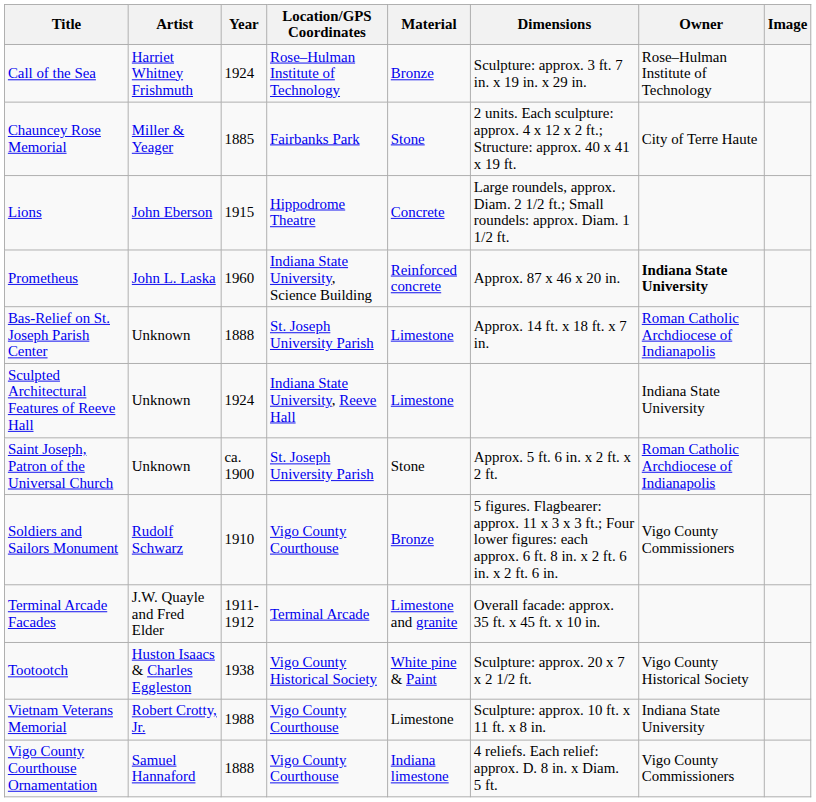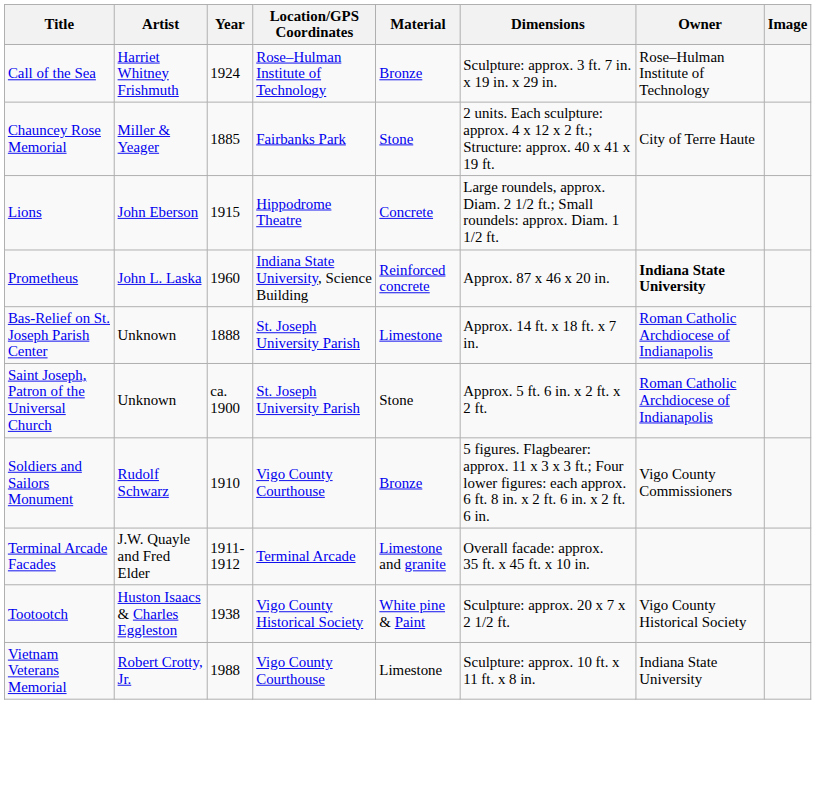 <table class="wikitable sortable">
 <tr>
 <th>Title</th>
 <th>Artist</th>
 <th>Year</th>
 <th>Location/GPS Coordinates</th>
 <th>Material</th>
 <th>Dimensions</th>
 <th>Owner</th>
 <th>Image</th>
 </tr>
 <tr>
 <td><a href='#'>Call of the Sea</a></td>
 <td><a href='#'>Harriet Whitney Frishmuth</a></td>
 <td>1924</td>
 <td><a href='#'>Rose–Hulman Institute of Technology</a></td>
 <td><a href='#'>Bronze</a></td>
 <td>Sculpture: approx. 3 ft. 7 in. x 19 in. x 29 in.</td>
 <td>Rose–Hulman Institute of Technology</td>
 <td></td>
 </tr>
 <tr>
 <td><a href='#'>Chauncey Rose Memorial</a></td>
 <td><a href='#'>Miller & Yeager</a></td>
 <td>1885</td>
 <td><a href='#'>Fairbanks Park</a></td>
 <td><a href='#'>Stone</a></td>
 <td>2 units. Each sculpture: approx. 4 x 12 x 2 ft.; Structure: approx. 40 x 41 x 19 ft.</td>
 <td>City of Terre Haute</td>
 <td></td>
 </tr>
 <tr>
 <td><a href='#'>Lions</a></td>
 <td><a href='#'>John Eberson</a></td>
 <td>1915</td>
 <td><a href='#'>Hippodrome Theatre</a></td>
 <td><a href='#'>Concrete</a></td>
 <td>Large roundels, approx. Diam. 2 1/2 ft.; Small roundels: approx. Diam. 1 1/2 ft.</td>
 <td></td>
 <td></td>
 </tr>
 <tr>
 <td><a href='#'>Prometheus</a></td>
 <td><a href='#'>John L. Laska</a></td>
 <td>1960</td>
 <td><a href='#'>Indiana State University</a>, Science Building</td>
 <td><a href='#'>Reinforced concrete</a></td>
 <td>Approx. 87 x 46 x 20 in.</td>
 <td><strong>Indiana State University</strong></td>
 <td></td>
 </tr>
 <tr>
 <td><a href='#'>Bas-Relief on St. Joseph Parish Center</a></td>
 <td>Unknown</td>
 <td>1888</td>
 <td><a href='#'>St. Joseph University Parish</a></td>
 <td><a href='#'>Limestone</a></td>
 <td>Approx. 14 ft. x 18 ft. x 7 in.</td>
 <td><a href='#'>Roman Catholic Archdiocese of Indianapolis</a></td>
 <td></td>
 </tr>
 <tr>
-<td><a href='#'>Sculpted Architectural Features of Reeve Hall</a></td>
-<td>Unknown</td>
-<td>1924</td>
-<td><a href='#'>Indiana State University</a>, <a href='#'>Reeve Hall</a></td>
-<td><a href='#'>Limestone</a></td>
-<td></td>
-<td>Indiana State University</td>
-<td></td>
-</tr>
-<tr>
 <td><a href='#'>Saint Joseph, Patron of the Universal Church</a></td>
 <td>Unknown</td>
 <td>ca. 1900</td>
 <td><a href='#'>St. Joseph University Parish</a></td>
 <td>Stone</td>
 <td>Approx. 5 ft. 6 in. x 2 ft. x 2 ft.</td>
 <td><a href='#'>Roman Catholic Archdiocese of Indianapolis</a></td>
 <td></td>
 </tr>
 <tr>
 <td><a href='#'>Soldiers and Sailors Monument</a></td>
 <td><a href='#'>Rudolf Schwarz</a></td>
 <td>1910</td>
 <td><a href='#'>Vigo County Courthouse</a></td>
 <td><a href='#'>Bronze</a></td>
 <td>5 figures. Flagbearer: approx. 11 x 3 x 3 ft.; Four lower figures: each approx. 6 ft. 8 in. x 2 ft. 6 in. x 2 ft. 6 in.</td>
 <td>Vigo County Commissioners</td>
 <td></td>
 </tr>
 <tr>
 <td><a href='#'>Terminal Arcade Facades</a></td>
 <td>J.W. Quayle and Fred Elder</td>
 <td>1911-1912</td>
 <td><a href='#'>Terminal Arcade</a> </td>
 <td><a href='#'>Limestone</a> and <a href='#'>granite</a></td>
 <td>Overall facade: approx. 35 ft. x 45 ft. x 10 in.</td>
 <td></td>
 <td></td>
 </tr>
 <tr>
 <td><a href='#'>Tootootch</a></td>
 <td><a href='#'>Huston Isaacs</a> & <a href='#'>Charles Eggleston</a></td>
 <td>1938</td>
 <td><a href='#'>Vigo County Historical Society</a> </td>
 <td><a href='#'>White pine</a> & <a href='#'>Paint</a></td>
 <td>Sculpture: approx. 20 x 7 x 2 1/2 ft.</td>
 <td>Vigo County Historical Society</td>
 <td></td>
 </tr>
 <tr>
 <td><a href='#'>Vietnam Veterans Memorial</a></td>
 <td><a href='#'>Robert Crotty, Jr.</a></td>
 <td>1988</td>
 <td><a href='#'>Vigo County Courthouse</a></td>
 <td>Limestone</td>
 <td>Sculpture: approx. 10 ft. x 11 ft. x 8 in.</td>
 <td>Indiana State University</td>
 <td></td>
 </tr>
-<tr>
-<td><a href='#'>Vigo County Courthouse Ornamentation</a></td>
-<td><a href='#'>Samuel Hannaford</a></td>
-<td>1888</td>
-<td><a href='#'>Vigo County Courthouse</a></td>
-<td><a href='#'>Indiana limestone</a></td>
-<td>4 reliefs. Each relief: approx. D. 8 in. x Diam. 5 ft.</td>
-<td>Vigo County Commissioners</td>
-<td></td>
-</tr>
 </table>
